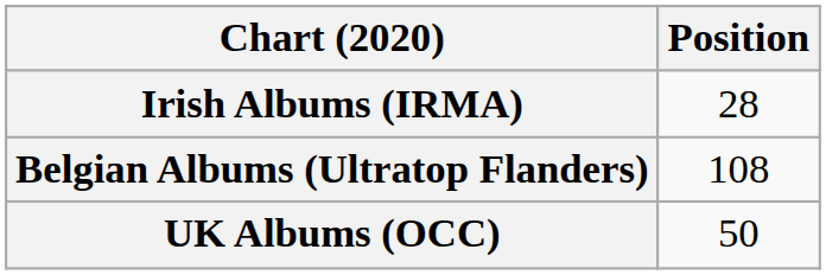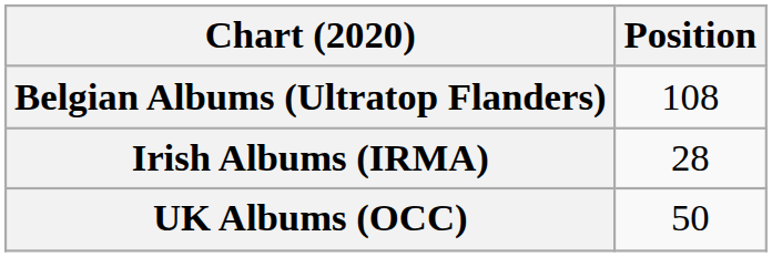 <table class="wikitable sortable plainrowheaders" style="text-align:center">
 <tr>
 <th scope="col">Chart (2020)</th>
 <th scope="col">Position</th>
 </tr>
 <tr>
+<th scope="row">Belgian Albums (Ultratop Flanders)</th>
+<td>108</td>
+</tr>
+<tr>
 <th scope="row">Irish Albums (IRMA)</th>
 <td>28</td>
-</tr>
-<tr>
-<th scope="row">Belgian Albums (Ultratop Flanders)</th>
-<td>108</td>
 </tr>
 <tr>
 <th scope="row">UK Albums (OCC)</th>
 <td>50</td>
 </tr>
 </table>
